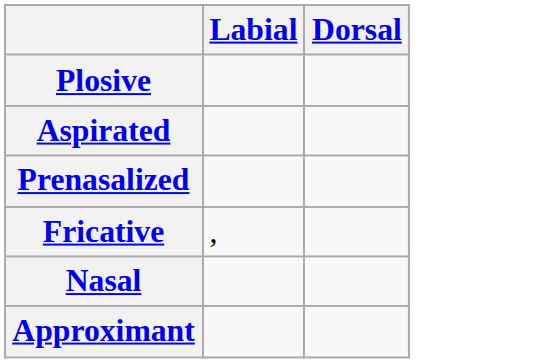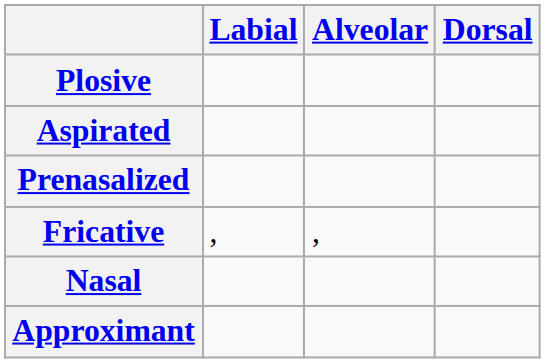 <table class="wikitable">
 <tr>
 <th></th>
 <th><a href='#'>Labial</a></th>
+<th><a href='#'>Alveolar</a></th>
 <th><a href='#'>Dorsal</a></th>
 </tr>
 <tr>
 <th><a href='#'>Plosive</a></th>
+<td> </td>
 <td> </td>
 <td> </td>
 </tr>
 <tr>
 <th><a href='#'>Aspirated</a></th>
 <td></td>
 <td></td>
+<td></td>
 </tr>
 <tr>
 <th><a href='#'>Prenasalized</a></th>
 <td> </td>
 <td> </td>
+<td> </td>
 </tr>
 <tr>
 <th><a href='#'>Fricative</a></th>
+<td>,  </td>
 <td>,  </td>
 <td></td>
 </tr>
 <tr>
 <th><a href='#'>Nasal</a></th>
 <td></td>
 <td></td>
+<td></td>
 </tr>
 <tr>
 <th><a href='#'>Approximant</a></th>
 <td></td>
 <td></td>
+<td></td>
 </tr>
 </table>
